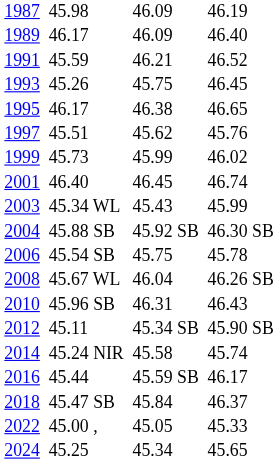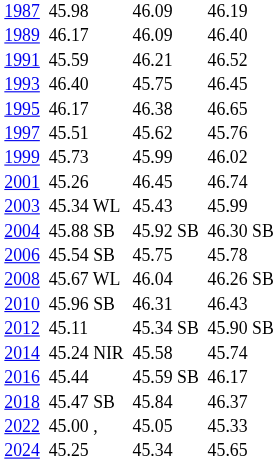 <table>
 <tr valign="top">
 <td><a href='#'>1987</a><br></td>
 <td></td>
 <td>45.98</td>
 <td></td>
 <td>46.09 </td>
 <td></td>
 <td>46.19</td>
 </tr>
 <tr valign="top">
 <td><a href='#'>1989</a><br></td>
 <td></td>
 <td>46.17 </td>
 <td></td>
 <td>46.09 </td>
 <td></td>
 <td>46.40</td>
 </tr>
 <tr valign="top">
 <td><a href='#'>1991</a><br></td>
 <td></td>
 <td>45.59 </td>
 <td></td>
 <td>46.21 </td>
 <td></td>
 <td>46.52</td>
 </tr>
 <tr valign="top">
 <td><a href='#'>1993</a><br></td>
 <td></td>
-<td>45.26 </td>
+<td>46.40</td>
 <td></td>
 <td>45.75 </td>
 <td></td>
 <td>46.45 </td>
 </tr>
 <tr valign="top">
 <td><a href='#'>1995</a><br></td>
 <td></td>
 <td>46.17</td>
 <td></td>
 <td>46.38</td>
 <td></td>
 <td>46.65</td>
 </tr>
 <tr valign="top">
 <td><a href='#'>1997</a><br></td>
 <td></td>
 <td>45.51 </td>
 <td></td>
 <td>45.62</td>
 <td></td>
 <td>45.76 </td>
 </tr>
 <tr valign="top">
 <td><a href='#'>1999</a><br></td>
 <td></td>
 <td>45.73</td>
 <td></td>
 <td>45.99</td>
 <td></td>
 <td>46.02  </td>
 </tr>
 <tr valign="top">
 <td><a href='#'>2001</a><br></td>
 <td></td>
-<td>46.40</td>
+<td>45.26 </td>
 <td></td>
 <td>46.45</td>
 <td></td>
 <td>46.74</td>
 </tr>
 <tr valign="top">
 <td><a href='#'>2003</a><br></td>
 <td></td>
 <td>45.34  WL</td>
 <td></td>
 <td>45.43  </td>
 <td></td>
 <td>45.99  </td>
 </tr>
 <tr valign="top">
 <td><a href='#'>2004</a><br></td>
 <td></td>
 <td>45.88 SB</td>
 <td></td>
 <td>45.92 SB</td>
 <td></td>
 <td>46.30 SB</td>
 </tr>
 <tr valign="top">
 <td><a href='#'>2006</a><br></td>
 <td></td>
 <td>45.54 SB</td>
 <td></td>
 <td>45.75</td>
 <td></td>
 <td>45.78 </td>
 </tr>
 <tr valign="top">
 <td><a href='#'>2008</a><br></td>
 <td></td>
 <td>45.67 WL</td>
 <td></td>
 <td>46.04 </td>
 <td></td>
 <td>46.26 SB</td>
 </tr>
 <tr valign="top">
 <td><a href='#'>2010</a><br></td>
 <td></td>
 <td>45.96 SB</td>
 <td></td>
 <td>46.31 </td>
 <td></td>
 <td>46.43</td>
 </tr>
 <tr valign="top">
 <td><a href='#'>2012</a><br></td>
 <td></td>
 <td>45.11 </td>
 <td></td>
 <td>45.34 SB</td>
 <td></td>
 <td>45.90 SB</td>
 </tr>
 <tr valign="top">
 <td><a href='#'>2014</a><br></td>
 <td></td>
 <td>45.24 NIR</td>
 <td></td>
 <td>45.58 </td>
 <td></td>
 <td>45.74</td>
 </tr>
 <tr valign="top">
 <td><a href='#'>2016</a><br></td>
 <td></td>
 <td>45.44</td>
 <td></td>
 <td>45.59 SB</td>
 <td></td>
 <td>46.17</td>
 </tr>
 <tr valign="top">
 <td><a href='#'>2018</a><br></td>
 <td></td>
 <td>45.47 SB</td>
 <td></td>
 <td>45.84</td>
 <td></td>
 <td>46.37</td>
 </tr>
 <tr valign="top">
 <td><a href='#'>2022</a><br></td>
 <td></td>
 <td>45.00 , </td>
 <td></td>
 <td>45.05 </td>
 <td></td>
 <td>45.33 </td>
 </tr>
 <tr>
 <td><a href='#'>2024</a><br></td>
 <td></td>
 <td>45.25 </td>
 <td></td>
 <td>45.34</td>
 <td></td>
 <td>45.65 </td>
 </tr>
 </table>
